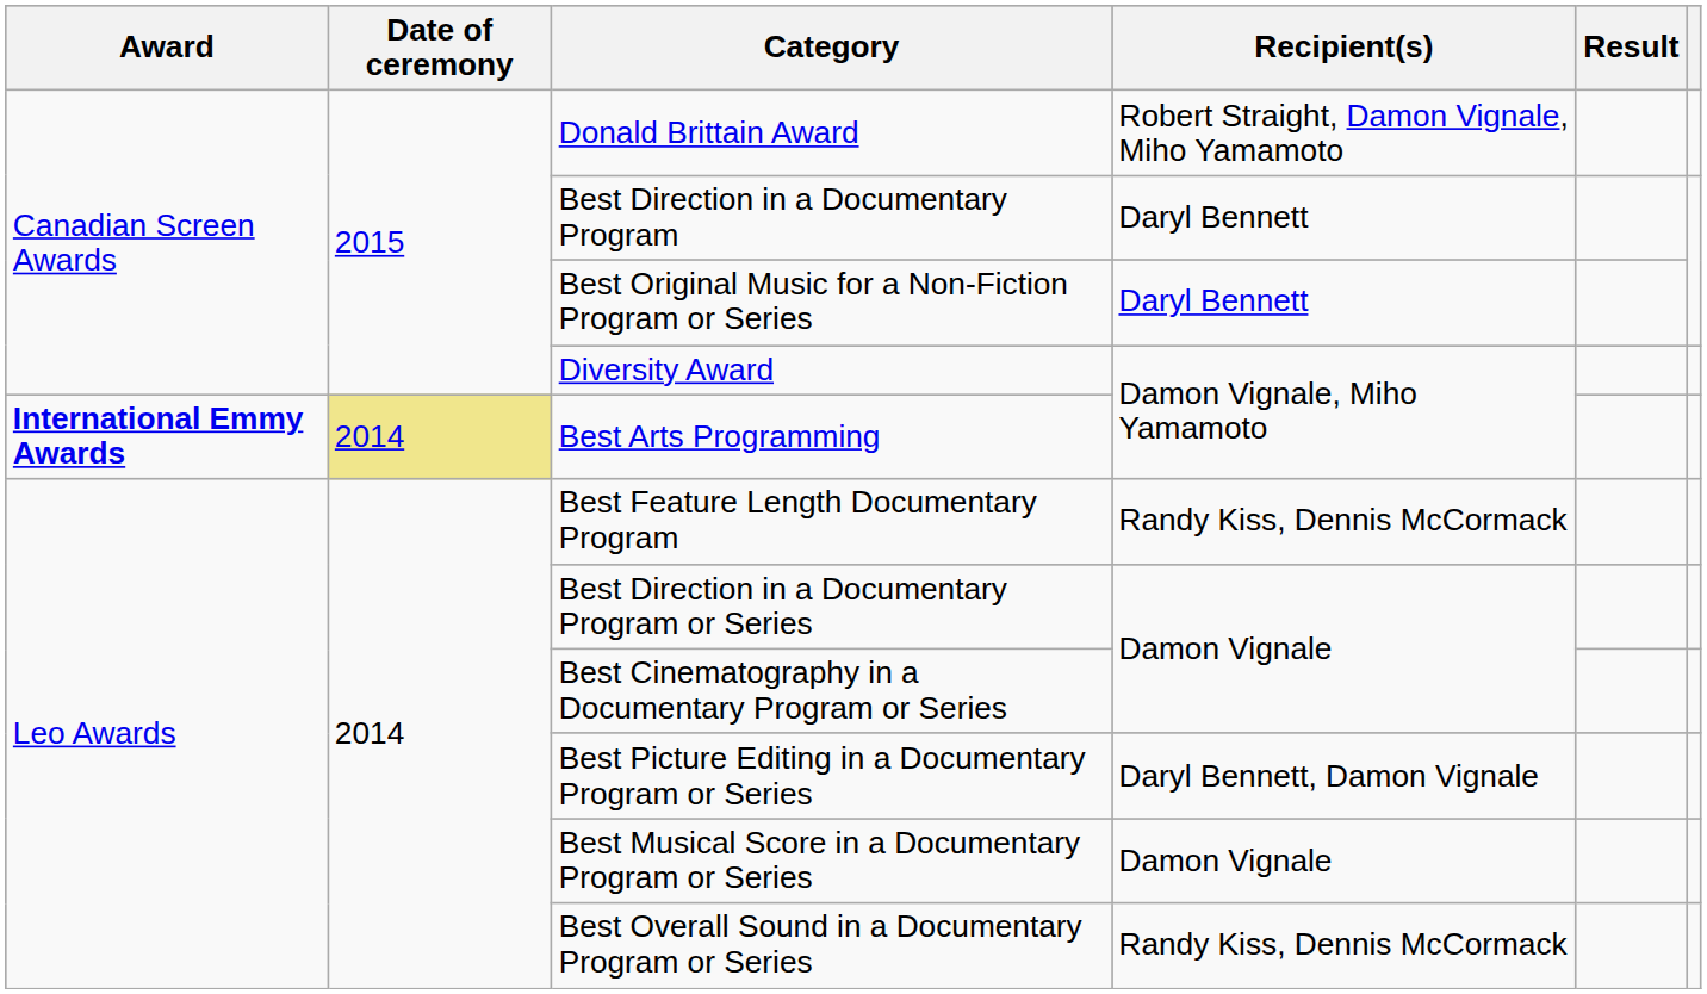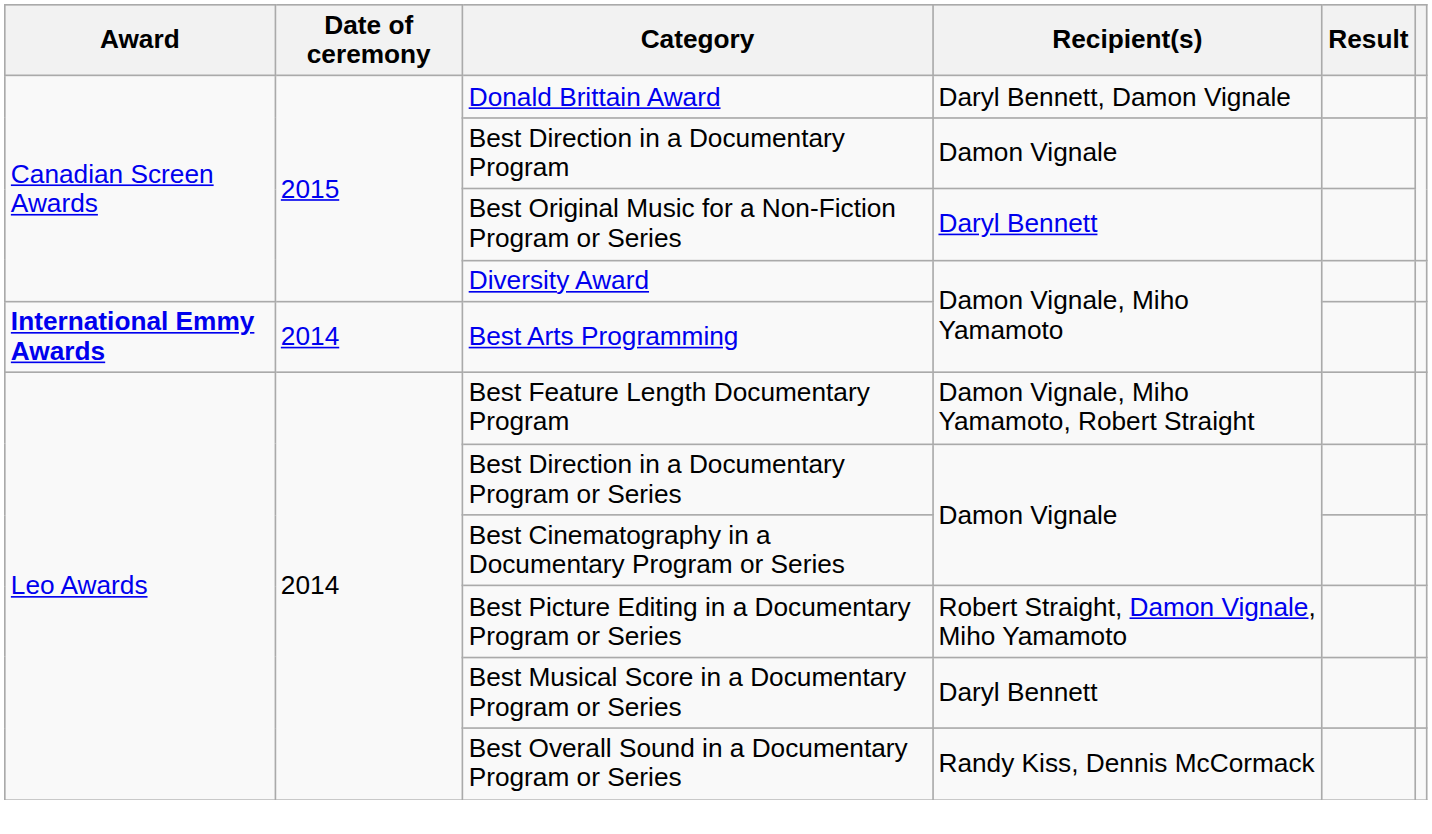 <table class="wikitable plainrowheaders sortable">
 <tr>
 <th scope="col">Award</th>
 <th scope="col">Date of ceremony</th>
 <th scope="col">Category</th>
 <th scope="col">Recipient(s)</th>
 <th scope="col">Result</th>
 <th scope="col" class="unsortable"></th>
 </tr>
 <tr>
 <td rowspan=4><a href='#'>Canadian Screen Awards</a></td>
 <td rowspan=4><a href='#'>2015</a></td>
 <td><a href='#'>Donald Brittain Award</a></td>
-<td>Robert Straight, <a href='#'>Damon Vignale</a>, Miho Yamamoto</td>
+<td>Daryl Bennett, Damon Vignale</td>
 <td></td>
 <td></td>
 </tr>
 <tr>
 <td>Best Direction in a Documentary Program</td>
-<td>Daryl Bennett</td>
+<td>Damon Vignale</td>
 <td></td>
 <td rowspan=2></td>
 </tr>
 <tr>
 <td>Best Original Music for a Non-Fiction Program or Series</td>
 <td><a href='#'>Daryl Bennett</a></td>
 <td></td>
 </tr>
 <tr>
 <td><a href='#'>Diversity Award</a></td>
 <td rowspan=2>Damon Vignale, Miho Yamamoto</td>
 <td></td>
 <td></td>
 </tr>
 <tr>
 <td><strong><a href='#'>International Emmy Awards</a></strong></td>
-<td style="background: khaki;"><a href='#'>2014</a></td>
+<td><a href='#'>2014</a></td>
 <td><a href='#'>Best Arts Programming</a></td>
 <td></td>
 <td></td>
 </tr>
 <tr>
 <td rowspan=6><a href='#'>Leo Awards</a></td>
 <td rowspan=6>2014</td>
 <td>Best Feature Length Documentary Program</td>
-<td>Randy Kiss, Dennis McCormack</td>
+<td>Damon Vignale, Miho Yamamoto, Robert Straight</td>
 <td></td>
 <td></td>
 </tr>
 <tr>
 <td>Best Direction in a Documentary Program or Series</td>
 <td rowspan=2>Damon Vignale</td>
 <td></td>
 <td></td>
 </tr>
 <tr>
 <td>Best Cinematography in a Documentary Program or Series</td>
 <td></td>
 <td></td>
 </tr>
 <tr>
 <td>Best Picture Editing in a Documentary Program or Series</td>
-<td>Daryl Bennett, Damon Vignale</td>
+<td>Robert Straight, <a href='#'>Damon Vignale</a>, Miho Yamamoto</td>
 <td></td>
 <td></td>
 </tr>
 <tr>
 <td>Best Musical Score in a Documentary Program or Series</td>
-<td>Damon Vignale</td>
+<td>Daryl Bennett</td>
 <td></td>
 <td></td>
 </tr>
 <tr>
 <td>Best Overall Sound in a Documentary Program or Series</td>
 <td>Randy Kiss, Dennis McCormack</td>
 <td></td>
 <td></td>
 </tr>
 </table>
